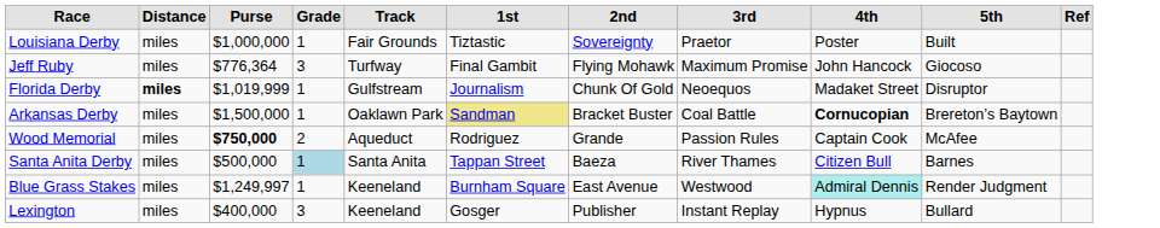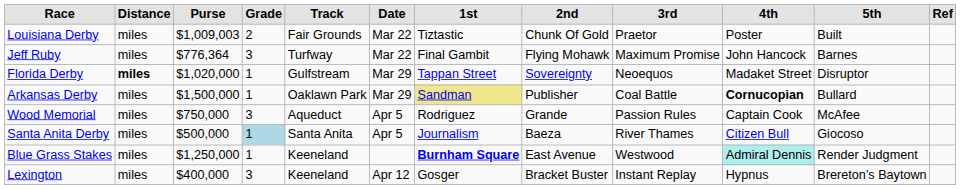 <table class="wikitable">
 <tr>
 <th style="background: #e3e3e3;">Race</th>
 <th style="background: #e3e3e3;">Distance</th>
 <th style="background: #e3e3e3;">Purse</th>
 <th style="background: #e3e3e3;">Grade</th>
 <th style="background: #e3e3e3;">Track</th>
+<th style="background: #e3e3e3;">Date</th>
 <th style="background: #e3e3e3;">1st</th>
 <th style="background: #e3e3e3;">2nd</th>
 <th style="background: #e3e3e3;">3rd</th>
 <th style="background: #e3e3e3;">4th</th>
 <th style="background: #e3e3e3;">5th</th>
 <th style="background: #e3e3e3;">Ref</th>
 </tr>
 <tr>
 <td><a href='#'>Louisiana Derby</a></td>
 <td> miles</td>
-<td>$1,000,000</td>
-<td>1</td>
+<td>$1,009,003</td>
+<td>2</td>
 <td>Fair Grounds</td>
+<td>Mar 22</td>
 <td>Tiztastic</td>
-<td><a href='#'>Sovereignty</a></td>
+<td>Chunk Of Gold</td>
 <td>Praetor</td>
 <td>Poster</td>
 <td>Built</td>
 <td></td>
 </tr>
 <tr>
 <td><a href='#'>Jeff Ruby</a></td>
 <td> miles</td>
 <td>$776,364</td>
 <td>3</td>
 <td>Turfway</td>
+<td>Mar 22</td>
 <td>Final Gambit</td>
 <td>Flying Mohawk</td>
 <td>Maximum Promise</td>
 <td>John Hancock</td>
-<td>Giocoso</td>
+<td>Barnes</td>
 <td></td>
 </tr>
 <tr>
 <td><a href='#'>Florida Derby</a></td>
 <td><strong> miles</strong></td>
-<td>$1,019,999</td>
+<td>$1,020,000</td>
 <td>1</td>
 <td>Gulfstream</td>
-<td><a href='#'>Journalism</a></td>
-<td>Chunk Of Gold</td>
+<td>Mar 29</td>
+<td><a href='#'>Tappan Street</a></td>
+<td><a href='#'>Sovereignty</a></td>
 <td>Neoequos</td>
 <td>Madaket Street</td>
 <td>Disruptor</td>
 <td></td>
 </tr>
 <tr>
 <td><a href='#'>Arkansas Derby</a></td>
 <td> miles</td>
 <td>$1,500,000</td>
 <td>1</td>
 <td>Oaklawn Park</td>
+<td>Mar 29</td>
 <td style="background: khaki;"><a href='#'>Sandman</a></td>
-<td>Bracket Buster</td>
+<td>Publisher</td>
 <td>Coal Battle</td>
 <td><strong>Cornucopian</strong></td>
-<td>Brereton’s Baytown</td>
+<td>Bullard</td>
 <td></td>
 </tr>
 <tr>
 <td><a href='#'>Wood Memorial</a></td>
 <td> miles</td>
-<td><strong>$750,000</strong></td>
-<td>2</td>
+<td>$750,000</td>
+<td>3</td>
 <td>Aqueduct</td>
+<td>Apr 5</td>
 <td>Rodriguez</td>
 <td>Grande</td>
 <td>Passion Rules</td>
 <td>Captain Cook</td>
 <td>McAfee</td>
 <td></td>
 </tr>
 <tr>
 <td><a href='#'>Santa Anita Derby</a></td>
 <td> miles</td>
 <td>$500,000</td>
 <td style="background: lightblue;">1</td>
 <td>Santa Anita</td>
-<td><a href='#'>Tappan Street</a></td>
+<td>Apr 5</td>
+<td><a href='#'>Journalism</a></td>
 <td>Baeza</td>
 <td>River Thames</td>
 <td><a href='#'>Citizen Bull</a></td>
-<td>Barnes</td>
+<td>Giocoso</td>
 <td></td>
 </tr>
 <tr>
 <td><a href='#'>Blue Grass Stakes</a></td>
 <td> miles</td>
-<td>$1,249,997</td>
+<td>$1,250,000</td>
 <td>1</td>
 <td>Keeneland</td>
-<td><a href='#'>Burnham Square</a></td>
+<td></td>
+<td><strong><a href='#'>Burnham Square</a></strong></td>
 <td>East Avenue</td>
 <td>Westwood</td>
 <td style="background: paleturquoise;">Admiral Dennis</td>
 <td>Render Judgment</td>
 <td></td>
 </tr>
 <tr>
 <td><a href='#'>Lexington</a></td>
 <td> miles</td>
 <td>$400,000</td>
 <td>3</td>
 <td>Keeneland</td>
+<td>Apr 12</td>
 <td>Gosger</td>
-<td>Publisher</td>
+<td>Bracket Buster</td>
 <td>Instant Replay</td>
 <td>Hypnus</td>
-<td>Bullard</td>
+<td>Brereton’s Baytown</td>
 <td></td>
 </tr>
 </table>
